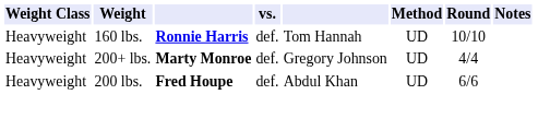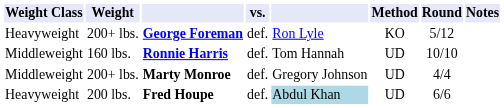 <table class="toccolours" style="font-size: 85%;">
 <tr>
 <th style="background:#e6e8fa; color:#000; text-align:center;">Weight Class</th>
 <th style="background:#e6e8fa; color:#000; text-align:center;">Weight</th>
 <th style="background:#e6e8fa; color:#000; text-align:center;"></th>
 <th style="background:#e6e8fa; color:#000; text-align:center;">vs.</th>
 <th style="background:#e6e8fa; color:#000; text-align:center;"></th>
 <th style="background:#e6e8fa; color:#000; text-align:center;">Method</th>
 <th style="background:#e6e8fa; color:#000; text-align:center;">Round</th>
 <th style="background:#e6e8fa; color:#000; text-align:center;">Notes</th>
 </tr>
 <tr>
 <td>Heavyweight</td>
+<td>200+ lbs.</td>
+<td><strong><a href='#'>George Foreman</a></strong></td>
+<td>def.</td>
+<td><a href='#'>Ron Lyle</a></td>
+<td align=center>KO</td>
+<td align=center>5/12</td>
+<td></td>
+</tr>
+<tr>
+<td>Middleweight</td>
 <td>160 lbs.</td>
 <td><strong><a href='#'>Ronnie Harris</a></strong></td>
 <td>def.</td>
 <td>Tom Hannah</td>
 <td align=center>UD</td>
 <td align=center>10/10</td>
 </tr>
 <tr>
-<td>Heavyweight</td>
+<td>Middleweight</td>
 <td>200+ lbs.</td>
 <td><strong>Marty Monroe</strong></td>
 <td>def.</td>
 <td>Gregory Johnson</td>
 <td align=center>UD</td>
 <td align=center>4/4</td>
 </tr>
 <tr>
 <td>Heavyweight</td>
 <td>200 lbs.</td>
 <td><strong>Fred Houpe</strong></td>
 <td>def.</td>
-<td>Abdul Khan</td>
+<td style="background: lightblue;">Abdul Khan</td>
 <td align=center>UD</td>
 <td align=center>6/6</td>
 </tr>
 </table>
